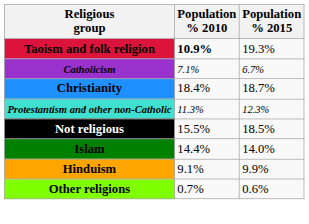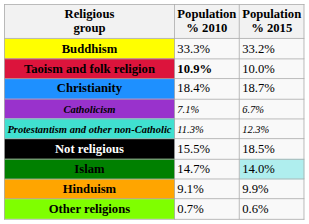 <table class="wikitable sortable" style="margin:auto;">
 <tr style="text-align: center;">
 <th>Religious<br>group</th>
 <th>Population <br>% <strong>2010</strong></th>
 <th>Population <br>% <strong>2015</strong></th>
 </tr>
 <tr>
+<th style="background:Yellow;">Buddhism</th>
+<td>33.3%</td>
+<td>33.2%</td>
+</tr>
+<tr>
 <th style="background:Crimson;">Taoism and folk religion</th>
 <td><strong>10.9%</strong></td>
-<td>19.3%</td>
+<td>10.0%</td>
+</tr>
+<tr>
+<th style="background:DodgerBlue;">Christianity</th>
+<td>18.4%</td>
+<td>18.7%</td>
 </tr>
 <tr>
 <th style="background:DarkOrchid;"><small><em>Catholicism</em></small></th>
 <td><small><em>7.1%</em></small></td>
 <td><small><em>6.7%</em></small></td>
-</tr>
-<tr>
-<th style="background:DodgerBlue;">Christianity</th>
-<td>18.4%</td>
-<td>18.7%</td>
 </tr>
 <tr>
 <th style="background:Turquoise;"><small><em>Protestantism and other non-Catholic</em></small></th>
 <td><small><em>11.3%</em></small></td>
 <td><small><em>12.3%</em></small></td>
 </tr>
 <tr>
 <th style="background:Black; color:white;">Not religious</th>
 <td>15.5%</td>
 <td>18.5%</td>
 </tr>
 <tr>
 <th style="background:Green;">Islam</th>
-<td>14.4%</td>
-<td>14.0%</td>
+<td>14.7%</td>
+<td style="background: paleturquoise;">14.0%</td>
 </tr>
 <tr>
 <th style="background:Orange;">Hinduism</th>
 <td>9.1%</td>
 <td>9.9%</td>
 </tr>
 <tr>
 <th style="background:Chartreuse;">Other religions</th>
 <td>0.7%</td>
 <td>0.6%</td>
 </tr>
 </table>
